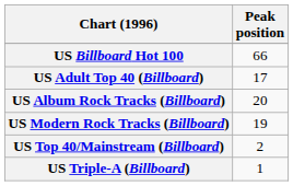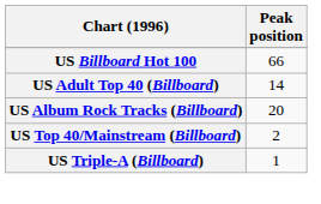 <table class="wikitable sortable plainrowheaders" style="text-align:center">
 <tr>
 <th>Chart (1996)</th>
 <th>Peak<br>position</th>
 </tr>
 <tr>
 </tr>
 <tr>
 </tr>
 <tr>
 </tr>
 <tr>
 <th scope="row">US <a href='#'><em>Billboard</em> Hot 100</a><br></th>
 <td>66</td>
 </tr>
 <tr>
 <th scope="row">US <a href='#'>Adult Top 40</a> (<em><a href='#'>Billboard</a></em>)</th>
-<td>17</td>
+<td>14</td>
 </tr>
 <tr>
 <th scope="row">US <a href='#'>Album Rock Tracks</a> (<em><a href='#'>Billboard</a></em>)</th>
 <td>20</td>
-</tr>
-<tr>
-<th scope="row">US <a href='#'>Modern Rock Tracks</a> (<em><a href='#'>Billboard</a></em>)</th>
-<td>19</td>
 </tr>
 <tr>
 <th scope="row">US <a href='#'>Top 40/Mainstream</a> (<em><a href='#'>Billboard</a></em>)</th>
 <td>2</td>
 </tr>
 <tr>
 <th scope="row">US <a href='#'>Triple-A</a> (<em><a href='#'>Billboard</a></em>)</th>
 <td>1</td>
 </tr>
 </table>
